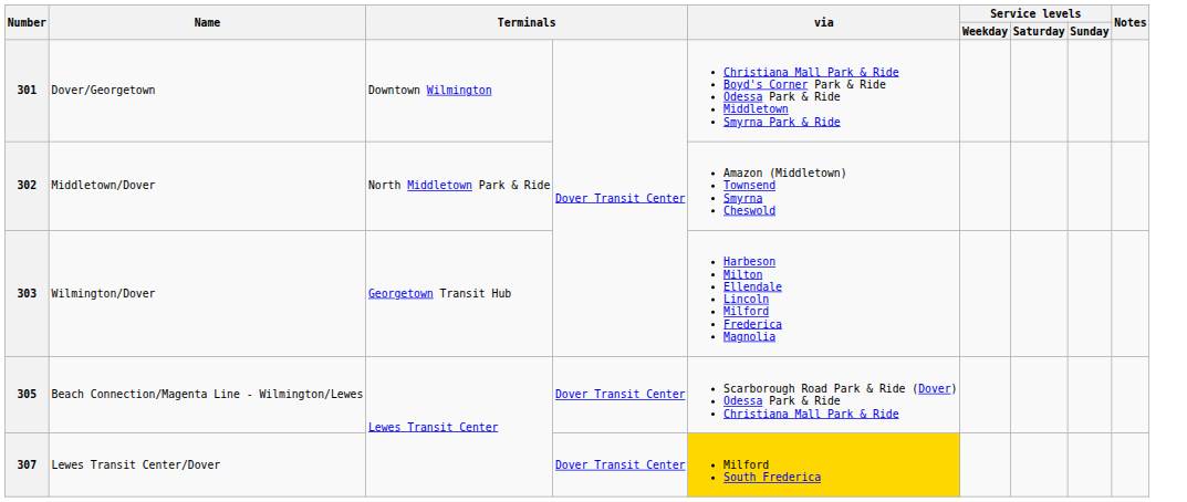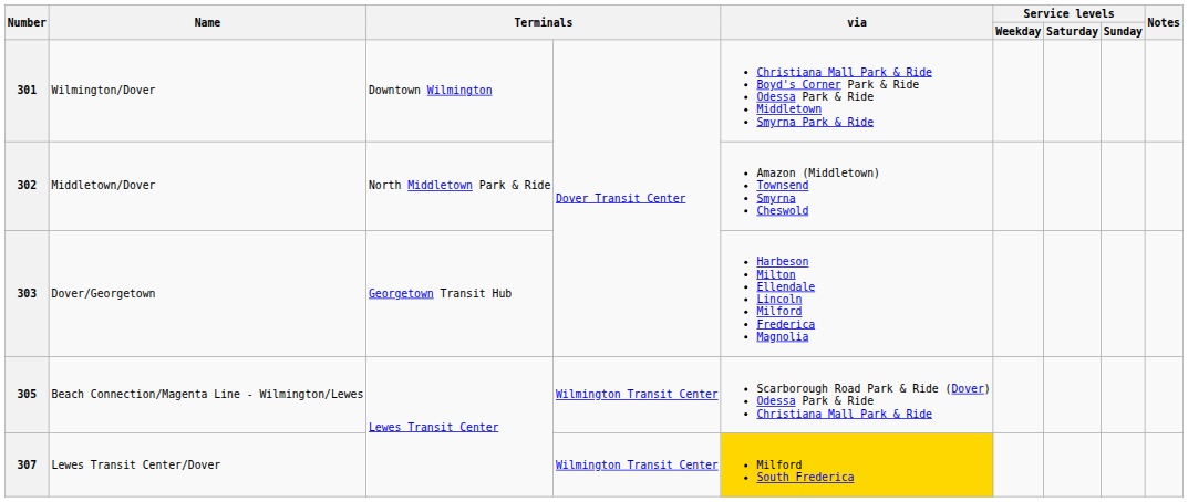 <table class="wikitable">
 <tr>
 <th rowspan="2">Number</th>
 <th rowspan="2">Name</th>
 <th colspan="2" rowspan="2">Terminals</th>
 <th rowspan="2">via</th>
 <th colspan="3">Service levels</th>
 <th rowspan="2">Notes</th>
 </tr>
 <tr>
 <th>Weekday</th>
 <th>Saturday</th>
 <th>Sunday</th>
 </tr>
 <tr>
 <th id="301">301</th>
-<td>Dover/Georgetown</td>
+<td>Wilmington/Dover</td>
 <td>Downtown <a href='#'>Wilmington</a></td>
 <td rowspan="3"><a href='#'>Dover Transit Center</a></td>
 <td><br><ul><li><a href='#'>Christiana Mall Park & Ride</a></li><li><a href='#'>Boyd's Corner</a> Park & Ride</li><li><a href='#'>Odessa</a> Park & Ride</li><li><a href='#'>Middletown</a></li><li><a href='#'>Smyrna Park & Ride</a></li></ul></td>
 <td></td>
 <td></td>
 <td></td>
 <td></td>
 </tr>
 <tr>
 <th id="302">302</th>
 <td>Middletown/Dover</td>
 <td>North <a href='#'>Middletown</a> Park & Ride</td>
 <td><br><ul><li>Amazon (Middletown)</li><li><a href='#'>Townsend</a></li><li><a href='#'>Smyrna</a></li><li><a href='#'>Cheswold</a></li></ul></td>
 <td></td>
 <td></td>
 <td></td>
 <td></td>
 </tr>
 <tr>
 <th id="303">303</th>
-<td>Wilmington/Dover</td>
+<td>Dover/Georgetown</td>
 <td><a href='#'>Georgetown</a> Transit Hub</td>
 <td><br><ul><li><a href='#'>Harbeson</a></li><li><a href='#'>Milton</a></li><li><a href='#'>Ellendale</a></li><li><a href='#'>Lincoln</a></li><li><a href='#'>Milford</a></li><li><a href='#'>Frederica</a></li><li><a href='#'>Magnolia</a></li></ul></td>
 <td></td>
 <td></td>
 <td></td>
 <td></td>
 </tr>
 <tr>
 <th id="305">305</th>
 <td>Beach Connection/Magenta Line - Wilmington/Lewes</td>
 <td rowspan="2"><a href='#'>Lewes Transit Center</a></td>
-<td><a href='#'>Dover Transit Center</a></td>
+<td><a href='#'>Wilmington Transit Center</a></td>
 <td><br><ul><li>Scarborough Road Park & Ride (<a href='#'>Dover</a>)</li><li><a href='#'>Odessa</a> Park & Ride</li><li><a href='#'>Christiana Mall Park & Ride</a></li></ul></td>
 <td></td>
 <td></td>
 <td></td>
 <td></td>
 </tr>
 <tr>
 <th id="307">307</th>
 <td>Lewes Transit Center/Dover</td>
-<td><a href='#'>Dover Transit Center</a></td>
+<td><a href='#'>Wilmington Transit Center</a></td>
 <td style="background: gold;"><br><ul><li>Milford</li><li><a href='#'>South Frederica</a></li></ul></td>
 <td></td>
 <td></td>
 <td></td>
 <td></td>
 </tr>
 </table>
